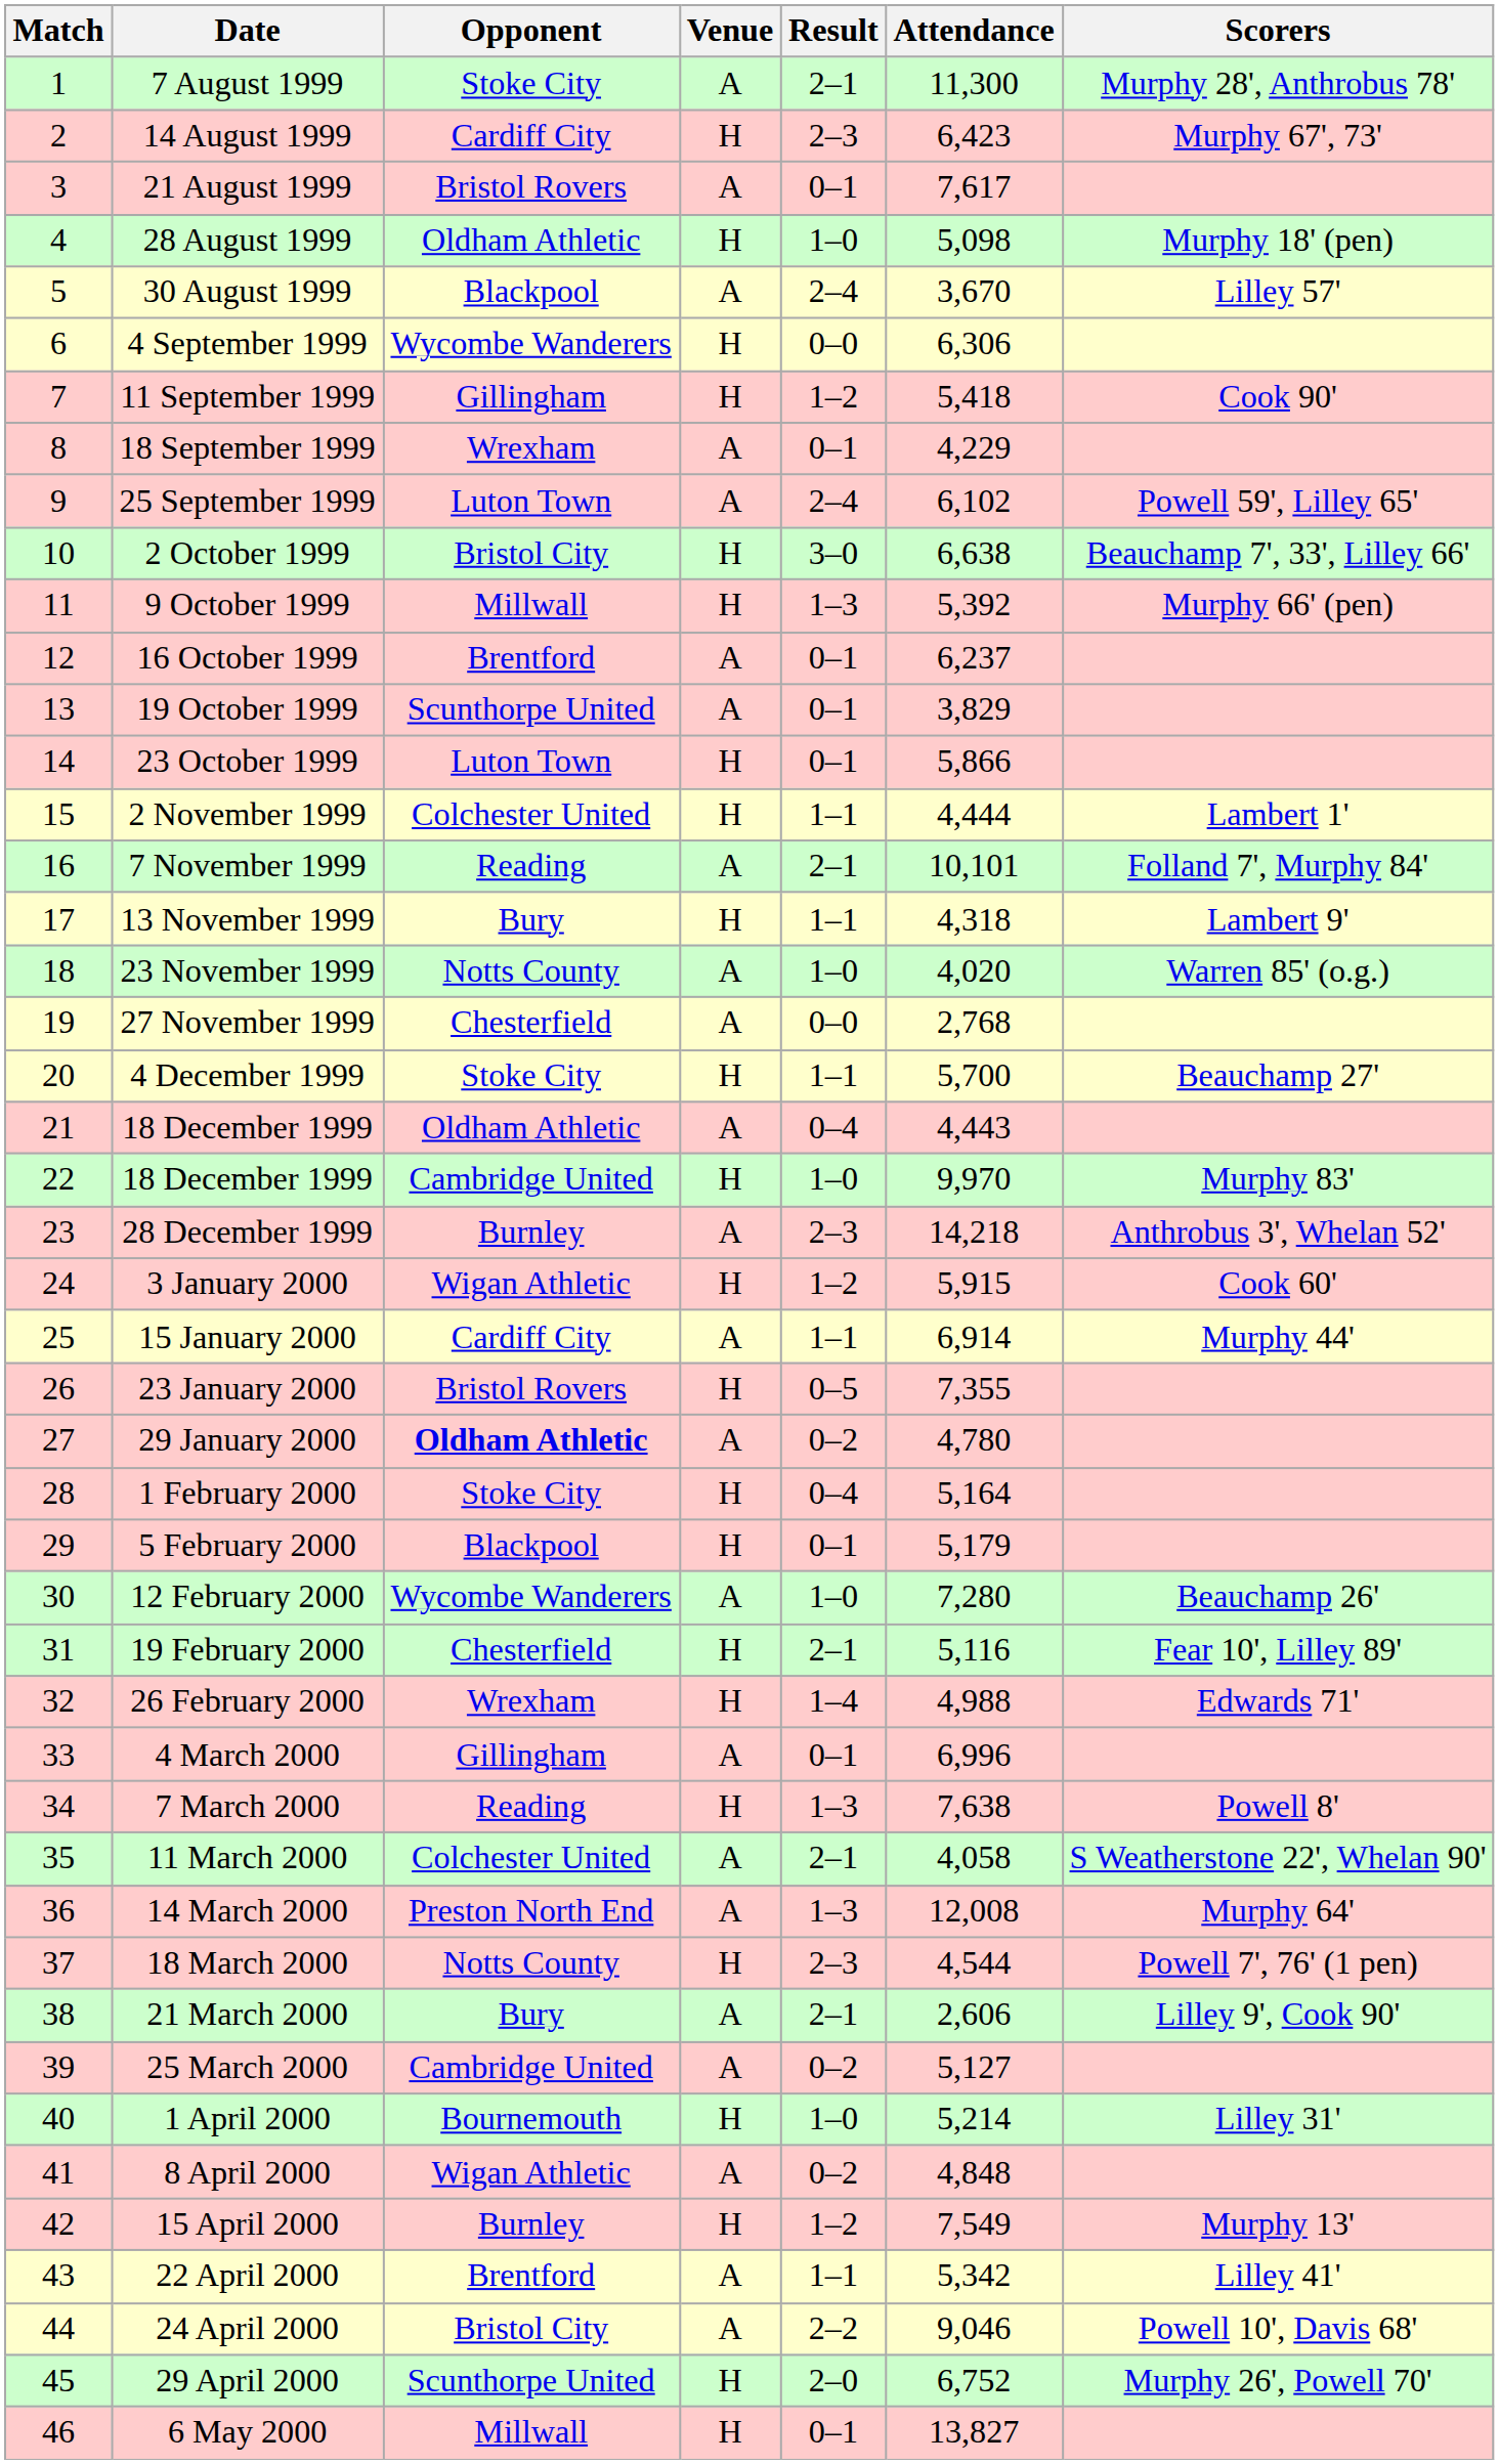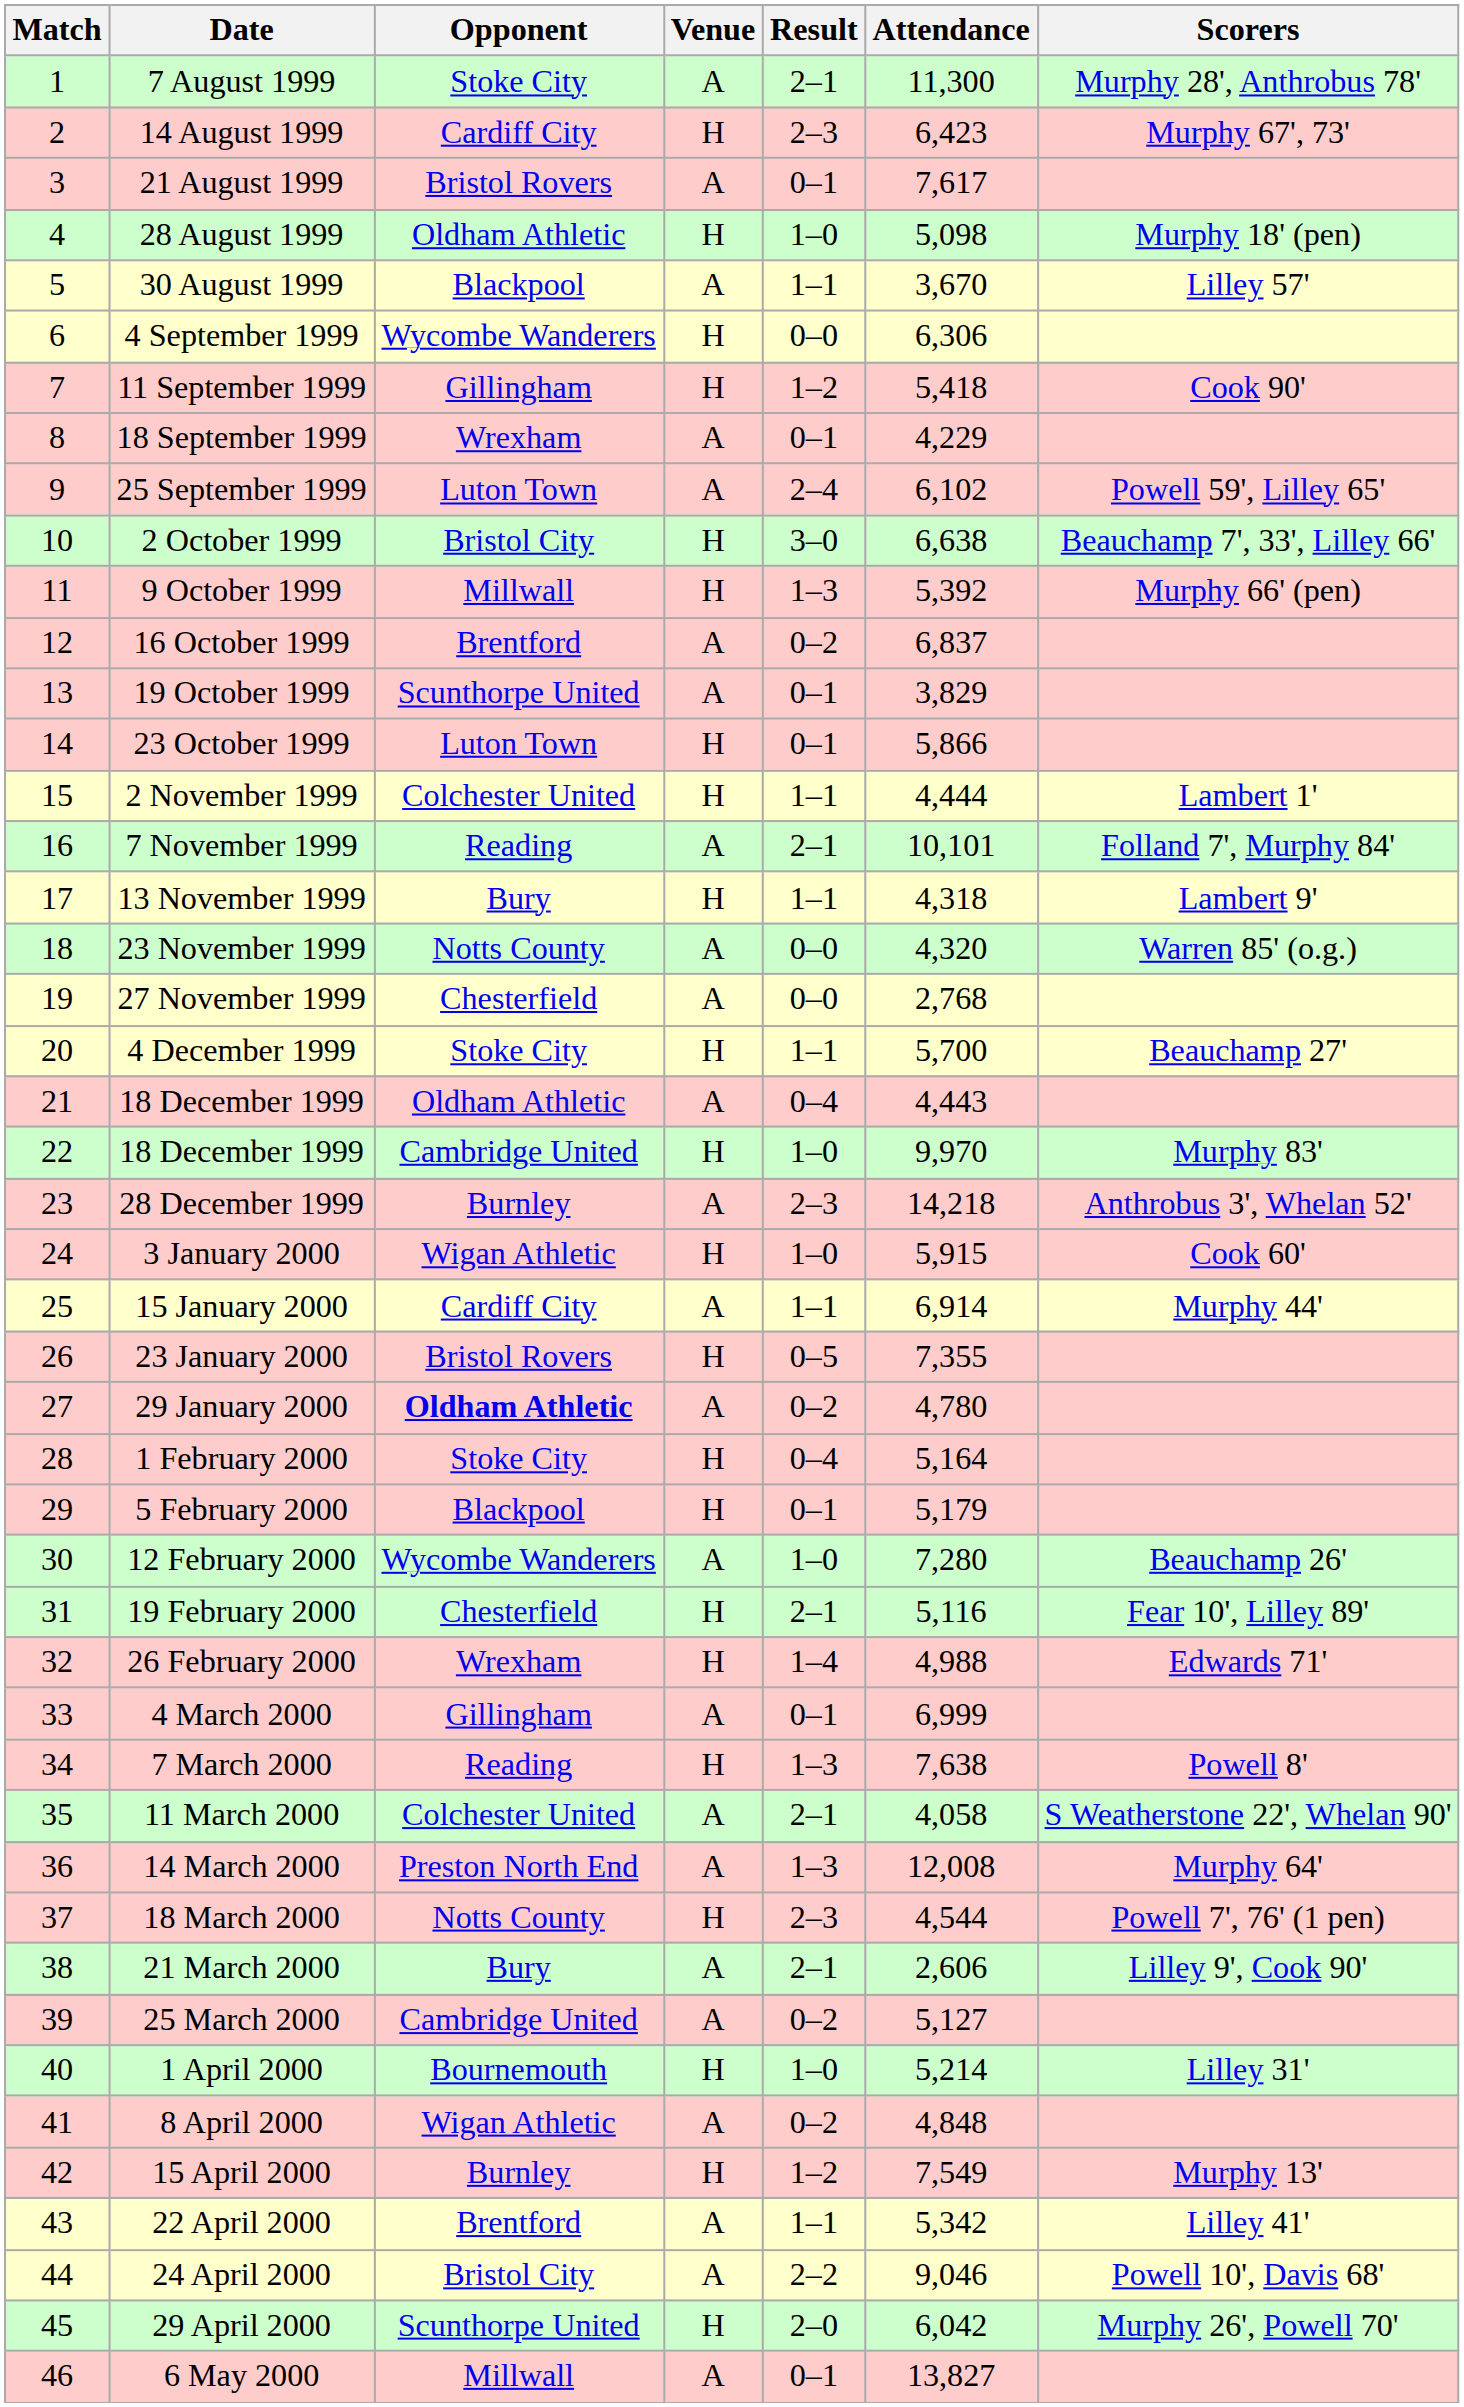 <table class="wikitable " style="font-size:100%; text-align:center">
 <tr>
 <th>Match</th>
 <th>Date</th>
 <th>Opponent</th>
 <th>Venue</th>
 <th>Result</th>
 <th>Attendance</th>
 <th>Scorers</th>
 </tr>
 <tr style="background: #CCFFCC;">
 <td>1</td>
 <td>7 August 1999</td>
 <td><a href='#'>Stoke City</a></td>
 <td>A</td>
 <td>2–1</td>
 <td>11,300</td>
 <td><a href='#'>Murphy</a> 28', <a href='#'>Anthrobus</a> 78'</td>
 </tr>
 <tr style="background: #FFCCCC;">
 <td>2</td>
 <td>14 August 1999</td>
 <td><a href='#'>Cardiff City</a></td>
 <td>H</td>
 <td>2–3</td>
 <td>6,423</td>
 <td><a href='#'>Murphy</a> 67', 73'</td>
 </tr>
 <tr style="background: #FFCCCC;">
 <td>3</td>
 <td>21 August 1999</td>
 <td><a href='#'>Bristol Rovers</a></td>
 <td>A</td>
 <td>0–1</td>
 <td>7,617</td>
 <td></td>
 </tr>
 <tr style="background: #CCFFCC;">
 <td>4</td>
 <td>28 August 1999</td>
 <td><a href='#'>Oldham Athletic</a></td>
 <td>H</td>
 <td>1–0</td>
 <td>5,098</td>
 <td><a href='#'>Murphy</a> 18' (pen)</td>
 </tr>
 <tr style="background: #FFFFCC;">
 <td>5</td>
 <td>30 August 1999</td>
 <td><a href='#'>Blackpool</a></td>
 <td>A</td>
-<td>2–4</td>
+<td>1–1</td>
 <td>3,670</td>
 <td><a href='#'>Lilley</a> 57'</td>
 </tr>
 <tr style="background: #FFFFCC;">
 <td>6</td>
 <td>4 September 1999</td>
 <td><a href='#'>Wycombe Wanderers</a></td>
 <td>H</td>
 <td>0–0</td>
 <td>6,306</td>
 <td></td>
 </tr>
 <tr style="background: #FFCCCC;">
 <td>7</td>
 <td>11 September 1999</td>
 <td><a href='#'>Gillingham</a></td>
 <td>H</td>
 <td>1–2</td>
 <td>5,418</td>
 <td><a href='#'>Cook</a> 90'</td>
 </tr>
 <tr style="background: #FFCCCC;">
 <td>8</td>
 <td>18 September 1999</td>
 <td><a href='#'>Wrexham</a></td>
 <td>A</td>
 <td>0–1</td>
 <td>4,229</td>
 <td></td>
 </tr>
 <tr style="background: #FFCCCC;">
 <td>9</td>
 <td>25 September 1999</td>
 <td><a href='#'>Luton Town</a></td>
 <td>A</td>
 <td>2–4</td>
 <td>6,102</td>
 <td><a href='#'>Powell</a> 59', <a href='#'>Lilley</a> 65'</td>
 </tr>
 <tr style="background: #CCFFCC;">
 <td>10</td>
 <td>2 October 1999</td>
 <td><a href='#'>Bristol City</a></td>
 <td>H</td>
 <td>3–0</td>
 <td>6,638</td>
 <td><a href='#'>Beauchamp</a> 7', 33', <a href='#'>Lilley</a> 66'</td>
 </tr>
 <tr style="background: #FFCCCC;">
 <td>11</td>
 <td>9 October 1999</td>
 <td><a href='#'>Millwall</a></td>
 <td>H</td>
 <td>1–3</td>
 <td>5,392</td>
 <td><a href='#'>Murphy</a> 66' (pen)</td>
 </tr>
 <tr style="background: #FFCCCC;">
 <td>12</td>
 <td>16 October 1999</td>
 <td><a href='#'>Brentford</a></td>
 <td>A</td>
-<td>0–1</td>
-<td>6,237</td>
+<td>0–2</td>
+<td>6,837</td>
 <td></td>
 </tr>
 <tr style="background: #FFCCCC;">
 <td>13</td>
 <td>19 October 1999</td>
 <td><a href='#'>Scunthorpe United</a></td>
 <td>A</td>
 <td>0–1</td>
 <td>3,829</td>
 <td></td>
 </tr>
 <tr style="background: #FFCCCC;">
 <td>14</td>
 <td>23 October 1999</td>
 <td><a href='#'>Luton Town</a></td>
 <td>H</td>
 <td>0–1</td>
 <td>5,866</td>
 <td></td>
 </tr>
 <tr style="background: #FFFFCC;">
 <td>15</td>
 <td>2 November 1999</td>
 <td><a href='#'>Colchester United</a></td>
 <td>H</td>
 <td>1–1</td>
 <td>4,444</td>
 <td><a href='#'>Lambert</a> 1'</td>
 </tr>
 <tr style="background: #CCFFCC;">
 <td>16</td>
 <td>7 November 1999</td>
 <td><a href='#'>Reading</a></td>
 <td>A</td>
 <td>2–1</td>
 <td>10,101</td>
 <td><a href='#'>Folland</a> 7', <a href='#'>Murphy</a> 84'</td>
 </tr>
 <tr style="background: #FFFFCC;">
 <td>17</td>
 <td>13 November 1999</td>
 <td><a href='#'>Bury</a></td>
 <td>H</td>
 <td>1–1</td>
 <td>4,318</td>
 <td><a href='#'>Lambert</a> 9'</td>
 </tr>
 <tr style="background: #CCFFCC;">
 <td>18</td>
 <td>23 November 1999</td>
 <td><a href='#'>Notts County</a></td>
 <td>A</td>
-<td>1–0</td>
-<td>4,020</td>
+<td>0–0</td>
+<td>4,320</td>
 <td><a href='#'>Warren</a> 85' (o.g.)</td>
 </tr>
 <tr style="background: #FFFFCC;">
 <td>19</td>
 <td>27 November 1999</td>
 <td><a href='#'>Chesterfield</a></td>
 <td>A</td>
 <td>0–0</td>
 <td>2,768</td>
 <td></td>
 </tr>
 <tr style="background: #FFFFCC;">
 <td>20</td>
 <td>4 December 1999</td>
 <td><a href='#'>Stoke City</a></td>
 <td>H</td>
 <td>1–1</td>
 <td>5,700</td>
 <td><a href='#'>Beauchamp</a> 27'</td>
 </tr>
 <tr style="background: #FFCCCC;">
 <td>21</td>
 <td>18 December 1999</td>
 <td><a href='#'>Oldham Athletic</a></td>
 <td>A</td>
 <td>0–4</td>
 <td>4,443</td>
 <td></td>
 </tr>
 <tr style="background: #CCFFCC;">
 <td>22</td>
 <td>18 December 1999</td>
 <td><a href='#'>Cambridge United</a></td>
 <td>H</td>
 <td>1–0</td>
 <td>9,970</td>
 <td><a href='#'>Murphy</a> 83'</td>
 </tr>
 <tr style="background: #FFCCCC;">
 <td>23</td>
 <td>28 December 1999</td>
 <td><a href='#'>Burnley</a></td>
 <td>A</td>
 <td>2–3</td>
 <td>14,218</td>
 <td><a href='#'>Anthrobus</a> 3', <a href='#'>Whelan</a> 52'</td>
 </tr>
 <tr style="background: #FFCCCC;">
 <td>24</td>
 <td>3 January 2000</td>
 <td><a href='#'>Wigan Athletic</a></td>
 <td>H</td>
-<td>1–2</td>
+<td>1–0</td>
 <td>5,915</td>
 <td><a href='#'>Cook</a> 60'</td>
 </tr>
 <tr style="background: #FFFFCC;">
 <td>25</td>
 <td>15 January 2000</td>
 <td><a href='#'>Cardiff City</a></td>
 <td>A</td>
 <td>1–1</td>
 <td>6,914</td>
 <td><a href='#'>Murphy</a> 44'</td>
 </tr>
 <tr style="background: #FFCCCC;">
 <td>26</td>
 <td>23 January 2000</td>
 <td><a href='#'>Bristol Rovers</a></td>
 <td>H</td>
 <td>0–5</td>
 <td>7,355</td>
 <td></td>
 </tr>
 <tr style="background: #FFCCCC;">
 <td>27</td>
 <td>29 January 2000</td>
 <td><strong><a href='#'>Oldham Athletic</a></strong></td>
 <td>A</td>
 <td>0–2</td>
 <td>4,780</td>
 <td></td>
 </tr>
 <tr style="background: #FFCCCC;">
 <td>28</td>
 <td>1 February 2000</td>
 <td><a href='#'>Stoke City</a></td>
 <td>H</td>
 <td>0–4</td>
 <td>5,164</td>
 <td></td>
 </tr>
 <tr style="background: #FFCCCC;">
 <td>29</td>
 <td>5 February 2000</td>
 <td><a href='#'>Blackpool</a></td>
 <td>H</td>
 <td>0–1</td>
 <td>5,179</td>
 <td></td>
 </tr>
 <tr style="background: #CCFFCC;">
 <td>30</td>
 <td>12 February 2000</td>
 <td><a href='#'>Wycombe Wanderers</a></td>
 <td>A</td>
 <td>1–0</td>
 <td>7,280</td>
 <td><a href='#'>Beauchamp</a> 26'</td>
 </tr>
 <tr style="background: #CCFFCC;">
 <td>31</td>
 <td>19 February 2000</td>
 <td><a href='#'>Chesterfield</a></td>
 <td>H</td>
 <td>2–1</td>
 <td>5,116</td>
 <td><a href='#'>Fear</a> 10', <a href='#'>Lilley</a> 89'</td>
 </tr>
 <tr style="background: #FFCCCC;">
 <td>32</td>
 <td>26 February 2000</td>
 <td><a href='#'>Wrexham</a></td>
 <td>H</td>
 <td>1–4</td>
 <td>4,988</td>
 <td><a href='#'>Edwards</a> 71'</td>
 </tr>
 <tr style="background: #FFCCCC;">
 <td>33</td>
 <td>4 March 2000</td>
 <td><a href='#'>Gillingham</a></td>
 <td>A</td>
 <td>0–1</td>
-<td>6,996</td>
+<td>6,999</td>
 <td></td>
 </tr>
 <tr style="background: #FFCCCC;">
 <td>34</td>
 <td>7 March 2000</td>
 <td><a href='#'>Reading</a></td>
 <td>H</td>
 <td>1–3</td>
 <td>7,638</td>
 <td><a href='#'>Powell</a> 8'</td>
 </tr>
 <tr style="background: #CCFFCC;">
 <td>35</td>
 <td>11 March 2000</td>
 <td><a href='#'>Colchester United</a></td>
 <td>A</td>
 <td>2–1</td>
 <td>4,058</td>
 <td><a href='#'>S Weatherstone</a> 22', <a href='#'>Whelan</a> 90'</td>
 </tr>
 <tr style="background: #FFCCCC;">
 <td>36</td>
 <td>14 March 2000</td>
 <td><a href='#'>Preston North End</a></td>
 <td>A</td>
 <td>1–3</td>
 <td>12,008</td>
 <td><a href='#'>Murphy</a> 64'</td>
 </tr>
 <tr style="background: #FFCCCC;">
 <td>37</td>
 <td>18 March 2000</td>
 <td><a href='#'>Notts County</a></td>
 <td>H</td>
 <td>2–3</td>
 <td>4,544</td>
 <td><a href='#'>Powell</a> 7', 76' (1 pen)</td>
 </tr>
 <tr style="background: #CCFFCC;">
 <td>38</td>
 <td>21 March 2000</td>
 <td><a href='#'>Bury</a></td>
 <td>A</td>
 <td>2–1</td>
 <td>2,606</td>
 <td><a href='#'>Lilley</a> 9', <a href='#'>Cook</a> 90'</td>
 </tr>
 <tr style="background: #FFCCCC;">
 <td>39</td>
 <td>25 March 2000</td>
 <td><a href='#'>Cambridge United</a></td>
 <td>A</td>
 <td>0–2</td>
 <td>5,127</td>
 <td></td>
 </tr>
 <tr style="background: #CCFFCC;">
 <td>40</td>
 <td>1 April 2000</td>
 <td><a href='#'>Bournemouth</a></td>
 <td>H</td>
 <td>1–0</td>
 <td>5,214</td>
 <td><a href='#'>Lilley</a> 31'</td>
 </tr>
 <tr style="background: #FFCCCC;">
 <td>41</td>
 <td>8 April 2000</td>
 <td><a href='#'>Wigan Athletic</a></td>
 <td>A</td>
 <td>0–2</td>
 <td>4,848</td>
 <td></td>
 </tr>
 <tr style="background: #FFCCCC;">
 <td>42</td>
 <td>15 April 2000</td>
 <td><a href='#'>Burnley</a></td>
 <td>H</td>
 <td>1–2</td>
 <td>7,549</td>
 <td><a href='#'>Murphy</a> 13'</td>
 </tr>
 <tr style="background: #FFFFCC;">
 <td>43</td>
 <td>22 April 2000</td>
 <td><a href='#'>Brentford</a></td>
 <td>A</td>
 <td>1–1</td>
 <td>5,342</td>
 <td><a href='#'>Lilley</a> 41'</td>
 </tr>
 <tr style="background: #FFFFCC;">
 <td>44</td>
 <td>24 April 2000</td>
 <td><a href='#'>Bristol City</a></td>
 <td>A</td>
 <td>2–2</td>
 <td>9,046</td>
 <td><a href='#'>Powell</a> 10', <a href='#'>Davis</a> 68'</td>
 </tr>
 <tr style="background: #CCFFCC;">
 <td>45</td>
 <td>29 April 2000</td>
 <td><a href='#'>Scunthorpe United</a></td>
 <td>H</td>
 <td>2–0</td>
-<td>6,752</td>
+<td>6,042</td>
 <td><a href='#'>Murphy</a> 26', <a href='#'>Powell</a> 70'</td>
 </tr>
 <tr style="background: #FFCCCC;">
 <td>46</td>
 <td>6 May 2000</td>
 <td><a href='#'>Millwall</a></td>
-<td>H</td>
+<td>A</td>
 <td>0–1</td>
 <td>13,827</td>
 <td></td>
 </tr>
 </table>
